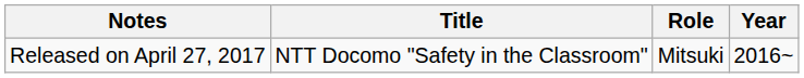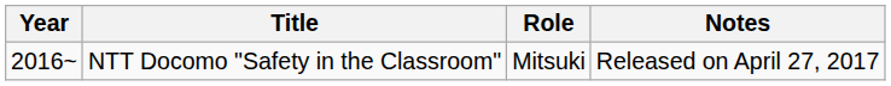 <table class="wikitable">
 <tr>
-<th>Notes</th>
+<th>Year</th>
 <th>Title</th>
 <th>Role</th>
-<th>Year</th>
+<th>Notes</th>
 </tr>
 <tr>
-<td>Released on April 27, 2017</td>
+<td>2016~</td>
 <td>NTT Docomo "Safety in the Classroom"</td>
 <td>Mitsuki</td>
-<td>2016~</td>
+<td>Released on April 27, 2017</td>
 </tr>
 </table>
